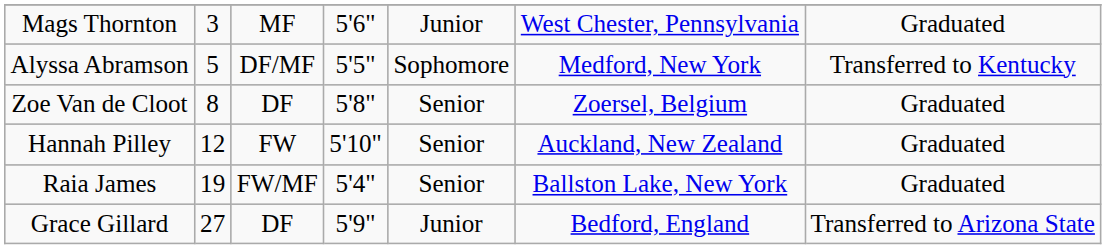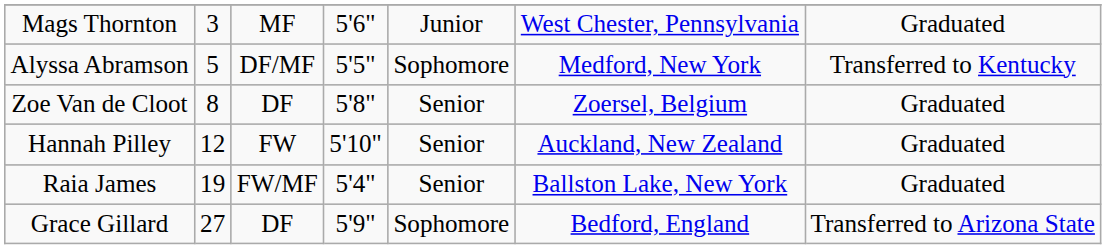 <table class="wikitable sortable" style="text-align:center;" border="1">
 <tr align=center>
 </tr>
 <tr>
 <td>Mags Thornton</td>
 <td>3</td>
 <td>MF</td>
 <td>5'6"</td>
 <td>Junior</td>
 <td><a href='#'>West Chester, Pennsylvania</a></td>
 <td>Graduated</td>
 </tr>
 <tr>
 <td>Alyssa Abramson</td>
 <td>5</td>
 <td>DF/MF</td>
 <td>5'5"</td>
 <td>Sophomore</td>
 <td><a href='#'>Medford, New York</a></td>
 <td>Transferred to <a href='#'>Kentucky</a></td>
 </tr>
 <tr>
 <td>Zoe Van de Cloot</td>
 <td>8</td>
 <td>DF</td>
 <td>5'8"</td>
 <td>Senior</td>
 <td><a href='#'>Zoersel, Belgium</a></td>
 <td>Graduated</td>
 </tr>
 <tr>
 <td>Hannah Pilley</td>
 <td>12</td>
 <td>FW</td>
 <td>5'10"</td>
 <td>Senior</td>
 <td><a href='#'>Auckland, New Zealand</a></td>
 <td>Graduated</td>
 </tr>
 <tr>
 <td>Raia James</td>
 <td>19</td>
 <td>FW/MF</td>
 <td>5'4"</td>
 <td>Senior</td>
 <td><a href='#'>Ballston Lake, New York</a></td>
 <td>Graduated</td>
 </tr>
 <tr>
 <td>Grace Gillard</td>
 <td>27</td>
 <td>DF</td>
 <td>5'9"</td>
-<td>Junior</td>
+<td>Sophomore</td>
 <td><a href='#'>Bedford, England</a></td>
 <td>Transferred to <a href='#'>Arizona State</a></td>
 </tr>
 </table>
